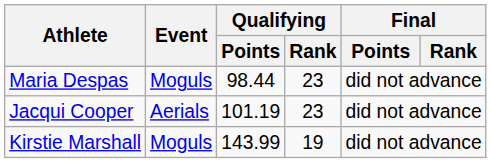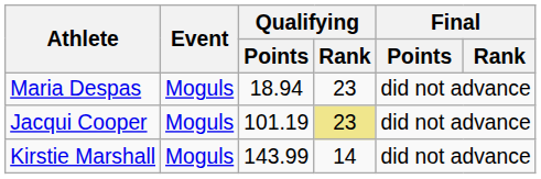 <table class="wikitable" style="font-size:90%">
 <tr>
 <th rowspan="2">Athlete</th>
 <th rowspan="2">Event</th>
 <th colspan="2">Qualifying</th>
 <th colspan="2">Final</th>
 </tr>
 <tr>
 <th>Points</th>
 <th>Rank</th>
 <th>Points</th>
 <th>Rank</th>
 </tr>
 <tr align="center">
 <td align="left"><a href='#'>Maria Despas</a></td>
 <td align="left"><a href='#'>Moguls</a></td>
-<td>98.44</td>
+<td>18.94</td>
 <td>23</td>
 <td colspan=2>did not advance</td>
 </tr>
 <tr align="center">
 <td align="left"><a href='#'>Jacqui Cooper</a></td>
-<td align="left"><a href='#'>Aerials</a></td>
+<td align="left"><a href='#'>Moguls</a></td>
 <td>101.19</td>
-<td>23</td>
+<td style="background: khaki;">23</td>
 <td colspan=2>did not advance</td>
 </tr>
 <tr align="center">
 <td align="left"><a href='#'>Kirstie Marshall</a></td>
 <td align="left"><a href='#'>Moguls</a></td>
 <td>143.99</td>
-<td>19</td>
+<td>14</td>
 <td colspan=2>did not advance</td>
 </tr>
 </table>
